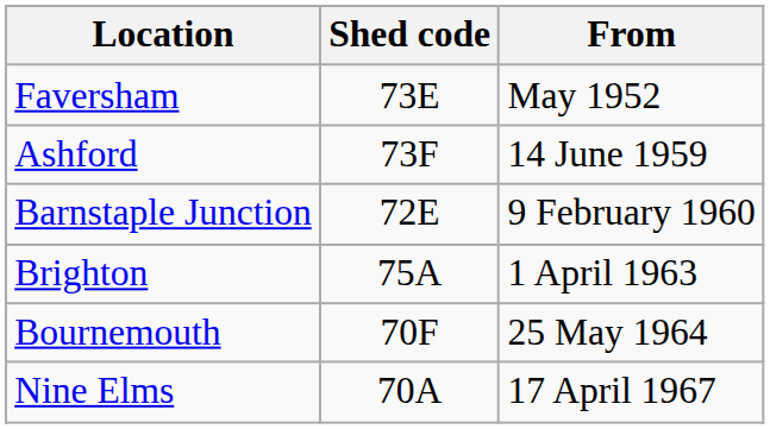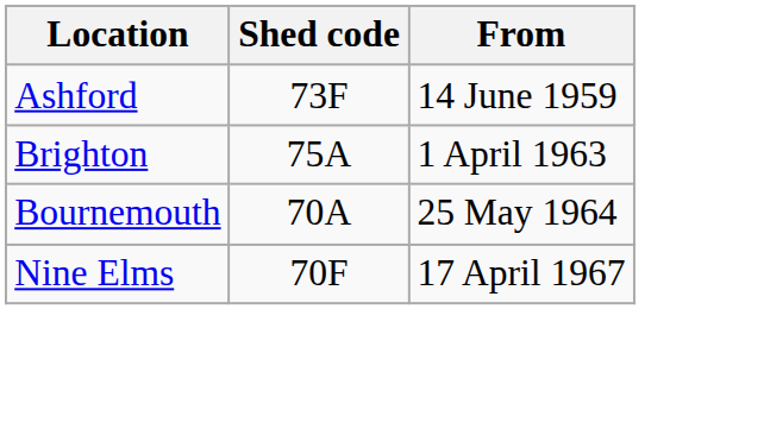 <table class="wikitable">
 <tr>
 <th>Location</th>
 <th>Shed code</th>
 <th>From</th>
 </tr>
 <tr>
-<td><a href='#'>Faversham</a></td>
-<td style="text-align: center;">73E</td>
-<td>May 1952</td>
-</tr>
-<tr>
 <td><a href='#'>Ashford</a></td>
 <td style="text-align: center;">73F</td>
 <td>14 June 1959</td>
-</tr>
-<tr>
-<td><a href='#'>Barnstaple Junction</a></td>
-<td style="text-align: center;">72E</td>
-<td>9 February 1960</td>
 </tr>
 <tr>
 <td><a href='#'>Brighton</a></td>
 <td style="text-align: center;">75A</td>
 <td>1 April 1963</td>
 </tr>
 <tr>
 <td><a href='#'>Bournemouth</a></td>
-<td style="text-align: center;">70F</td>
+<td style="text-align: center;">70A</td>
 <td>25 May 1964</td>
 </tr>
 <tr>
 <td><a href='#'>Nine Elms</a></td>
-<td style="text-align: center;">70A</td>
+<td style="text-align: center;">70F</td>
 <td>17 April 1967</td>
 </tr>
 </table>
